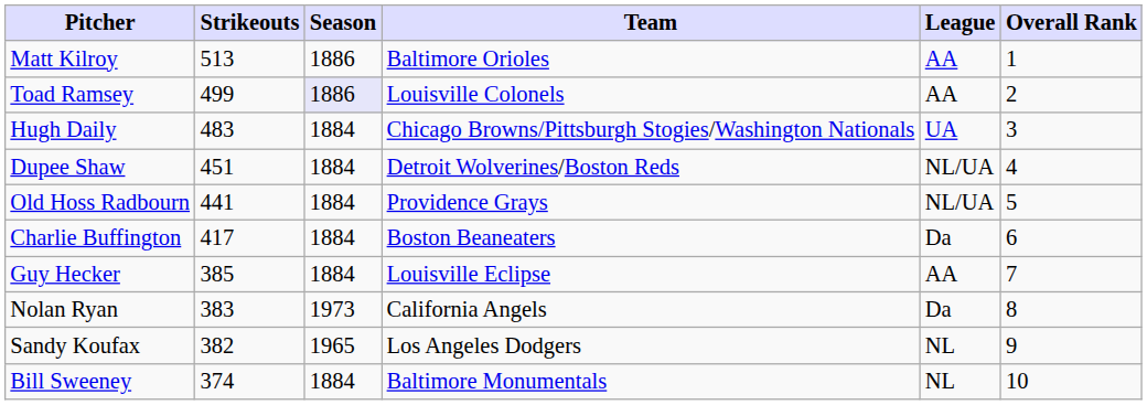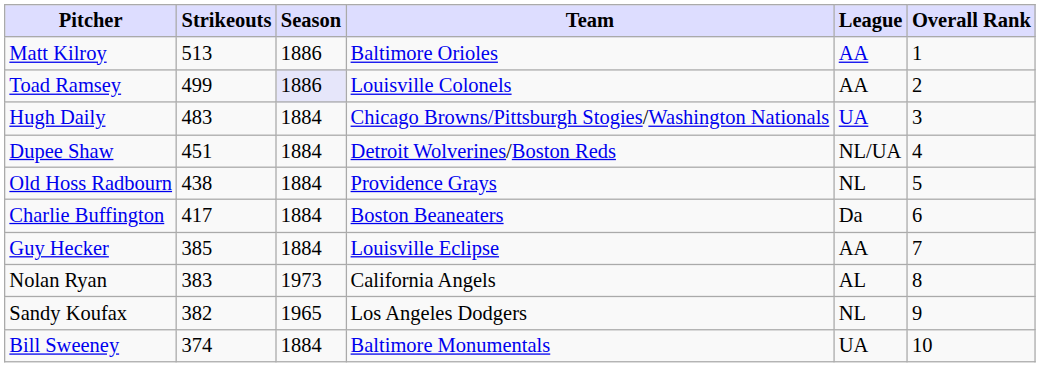 <table class="wikitable">
 <tr>
 <th style="background:#ddf;">Pitcher</th>
 <th style="background:#ddf;">Strikeouts</th>
 <th style="background:#ddf;">Season</th>
 <th style="background:#ddf;">Team</th>
 <th style="background:#ddf;">League</th>
 <th style="background:#ddf;">Overall Rank</th>
 </tr>
 <tr>
 <td><a href='#'>Matt Kilroy</a></td>
 <td>513</td>
 <td>1886</td>
 <td><a href='#'>Baltimore Orioles</a></td>
 <td><a href='#'>AA</a></td>
 <td>1</td>
 </tr>
 <tr>
 <td><a href='#'>Toad Ramsey</a></td>
 <td>499</td>
 <td style="background: lavender;">1886</td>
 <td><a href='#'>Louisville Colonels</a></td>
 <td>AA</td>
 <td>2</td>
 </tr>
 <tr>
 <td><a href='#'>Hugh Daily</a></td>
 <td>483</td>
 <td>1884</td>
 <td><a href='#'>Chicago Browns/Pittsburgh Stogies</a>/<a href='#'>Washington Nationals</a></td>
 <td><a href='#'>UA</a></td>
 <td>3</td>
 </tr>
 <tr>
 <td><a href='#'>Dupee Shaw</a></td>
 <td>451</td>
 <td>1884</td>
 <td><a href='#'>Detroit Wolverines</a>/<a href='#'>Boston Reds</a></td>
 <td>NL/UA</td>
 <td>4</td>
 </tr>
 <tr>
 <td><a href='#'>Old Hoss Radbourn</a></td>
-<td>441</td>
+<td>438</td>
 <td>1884</td>
 <td><a href='#'>Providence Grays</a></td>
-<td>NL/UA</td>
+<td>NL</td>
 <td>5</td>
 </tr>
 <tr>
 <td><a href='#'>Charlie Buffington</a></td>
 <td>417</td>
 <td>1884</td>
 <td><a href='#'>Boston Beaneaters</a></td>
 <td>Da</td>
 <td>6</td>
 </tr>
 <tr>
 <td><a href='#'>Guy Hecker</a></td>
 <td>385</td>
 <td>1884</td>
 <td><a href='#'>Louisville Eclipse</a></td>
 <td>AA</td>
 <td>7</td>
 </tr>
 <tr>
 <td>Nolan Ryan</td>
 <td>383</td>
 <td>1973</td>
 <td>California Angels</td>
-<td>Da</td>
+<td>AL</td>
 <td>8</td>
 </tr>
 <tr>
 <td>Sandy Koufax</td>
 <td>382</td>
 <td>1965</td>
 <td>Los Angeles Dodgers</td>
 <td>NL</td>
 <td>9</td>
 </tr>
 <tr>
 <td><a href='#'>Bill Sweeney</a></td>
 <td>374</td>
 <td>1884</td>
 <td><a href='#'>Baltimore Monumentals</a></td>
-<td>NL</td>
+<td>UA</td>
 <td>10</td>
 </tr>
 </table>
